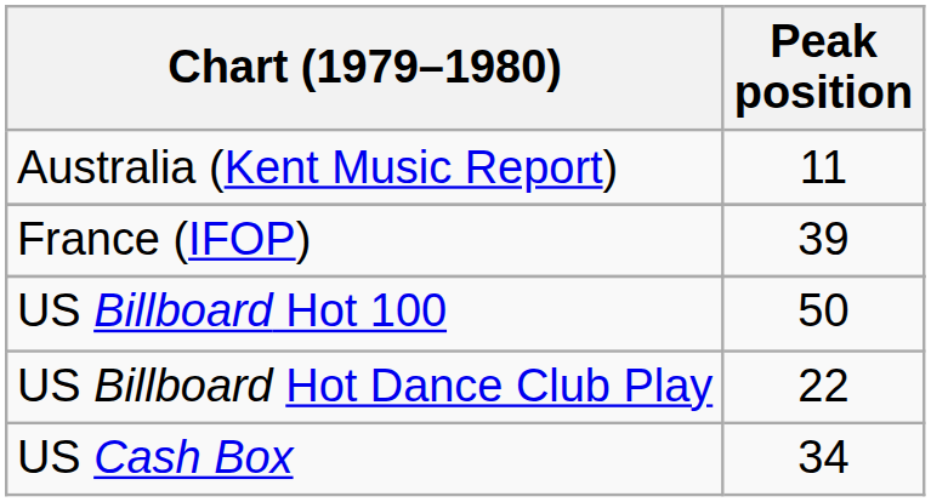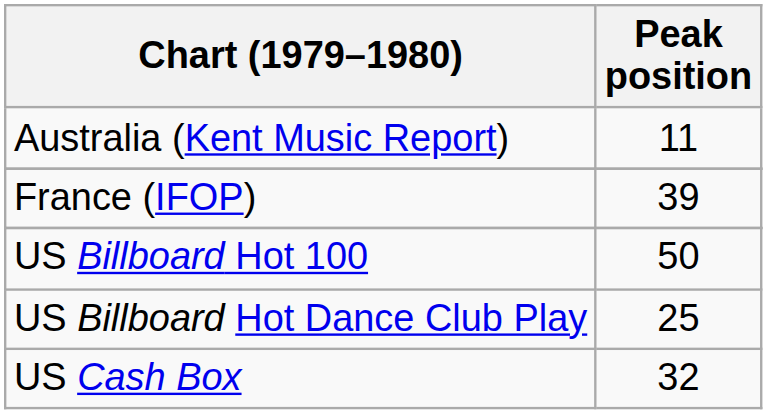 <table class="wikitable sortable">
 <tr>
 <th>Chart (1979–1980)</th>
 <th>Peak<br>position</th>
 </tr>
 <tr>
 <td>Australia (<a href='#'>Kent Music Report</a>)</td>
 <td align="center">11</td>
 </tr>
 <tr>
 </tr>
 <tr>
 </tr>
 <tr>
 </tr>
 <tr>
 <td>France (<a href='#'>IFOP</a>)</td>
 <td align="center">39</td>
 </tr>
 <tr>
 </tr>
 <tr>
 </tr>
 <tr>
 </tr>
 <tr>
 </tr>
 <tr>
 <td>US <a href='#'><em>Billboard</em> Hot 100</a></td>
 <td align="center">50</td>
 </tr>
 <tr>
 <td>US <em>Billboard</em> <a href='#'>Hot Dance Club Play</a></td>
-<td align="center">22</td>
+<td align="center">25</td>
 </tr>
 <tr>
 <td>US <em><a href='#'>Cash Box</a></em></td>
-<td align="center">34</td>
+<td align="center">32</td>
 </tr>
 </table>
